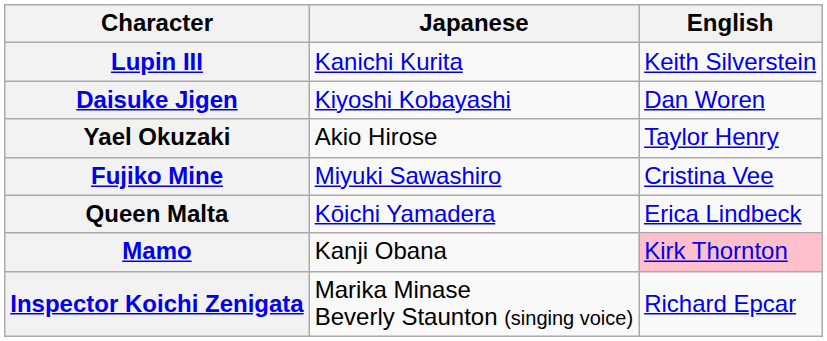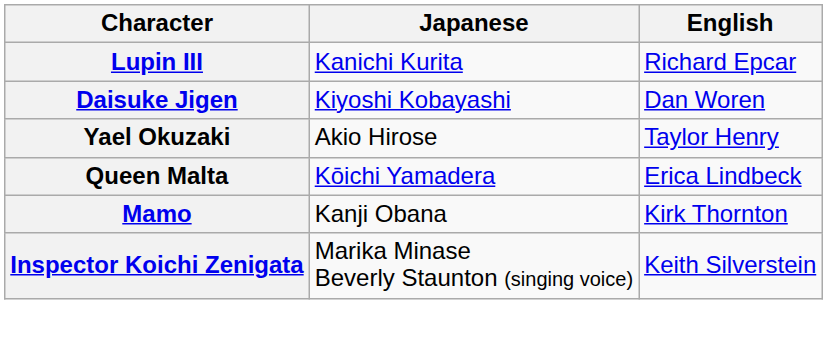 <table class="wikitable">
 <tr>
 <th>Character</th>
 <th>Japanese</th>
 <th>English</th>
 </tr>
 <tr>
 <th><a href='#'>Lupin III</a></th>
 <td><a href='#'>Kanichi Kurita</a></td>
-<td><a href='#'>Keith Silverstein</a></td>
+<td><a href='#'>Richard Epcar</a></td>
 </tr>
 <tr>
 <th><a href='#'>Daisuke Jigen</a></th>
 <td><a href='#'>Kiyoshi Kobayashi</a></td>
 <td><a href='#'>Dan Woren</a></td>
 </tr>
 <tr>
 <th>Yael Okuzaki</th>
 <td>Akio Hirose</td>
 <td><a href='#'>Taylor Henry</a></td>
 </tr>
 <tr>
-<th><a href='#'>Fujiko Mine</a></th>
-<td><a href='#'>Miyuki Sawashiro</a></td>
-<td><a href='#'>Cristina Vee</a></td>
-</tr>
-<tr>
 <th>Queen Malta</th>
 <td><a href='#'>Kōichi Yamadera</a></td>
 <td><a href='#'>Erica Lindbeck</a></td>
 </tr>
 <tr>
 <th><a href='#'>Mamo</a></th>
 <td>Kanji Obana</td>
-<td style="background: pink;"><a href='#'>Kirk Thornton</a></td>
+<td><a href='#'>Kirk Thornton</a></td>
 </tr>
 <tr>
 <th><a href='#'>Inspector Koichi Zenigata</a></th>
 <td>Marika Minase<br>Beverly Staunton <small>(singing voice)</small></td>
-<td><a href='#'>Richard Epcar</a></td>
+<td><a href='#'>Keith Silverstein</a></td>
 </tr>
 </table>
